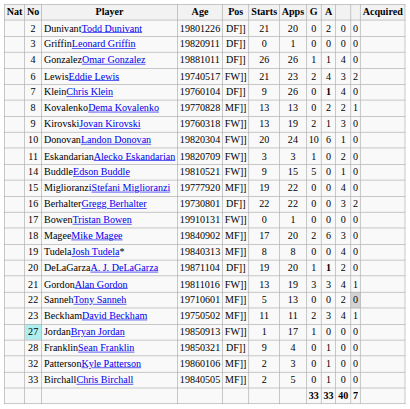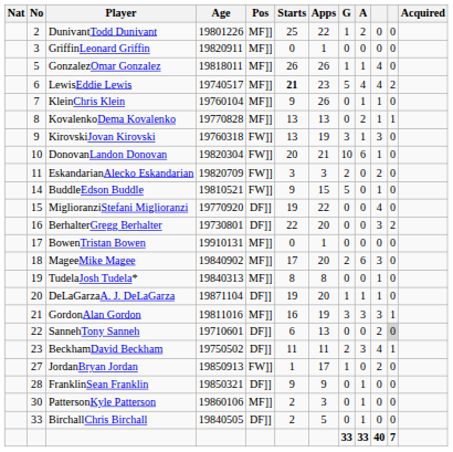 <table | class="wikitable sortable">
 <tr>
 <th>Nat</th>
 <th>No</th>
 <th>Player</th>
 <th>Age</th>
 <th>Pos</th>
 <th>Starts</th>
 <th>Apps</th>
 <th>G</th>
 <th>A</th>
 <th></th>
 <th></th>
 <th>Acquired</th>
 </tr>
 <tr align=center>
 <td></td>
 <td>2</td>
 <td align=left><span>Dunivant</span><a href='#'>Todd Dunivant</a></td>
 <td align=left><span>19801226</span></td>
-<td [[>DF]]</td>
-<td>21</td>
-<td>20</td>
-<td>0</td>
+<td [[>MF]]</td>
+<td>25</td>
+<td>22</td>
+<td>1</td>
 <td>2</td>
 <td>0</td>
 <td>0</td>
 <td align=left></td>
 </tr>
 <tr align=center>
 <td></td>
 <td>3</td>
 <td align=left><span>Griffin</span><a href='#'>Leonard Griffin</a></td>
 <td align=left><span>19820911</span></td>
-<td [[>DF]]</td>
+<td [[>MF]]</td>
 <td>0</td>
 <td>1</td>
 <td>0</td>
 <td>0</td>
 <td>0</td>
 <td>0</td>
 <td align=left></td>
 </tr>
 <tr align=center>
 <td></td>
-<td>4</td>
+<td>5</td>
 <td align=left><span>Gonzalez</span><a href='#'>Omar Gonzalez</a></td>
-<td align=left><span>19881011</span></td>
-<td [[>DF]]</td>
+<td align=left><span>19818011</span></td>
+<td [[>MF]]</td>
 <td>26</td>
 <td>26</td>
 <td>1</td>
 <td>1</td>
 <td>4</td>
 <td>0</td>
 <td align=left></td>
 </tr>
 <tr align=center>
 <td></td>
 <td>6</td>
 <td align=left><span>Lewis</span><a href='#'>Eddie Lewis</a></td>
 <td align=left><span>19740517</span></td>
-<td [[>FW]]</td>
-<td>21</td>
+<td [[>MF]]</td>
+<td><strong>21</strong></td>
 <td>23</td>
-<td>2</td>
+<td>5</td>
 <td>4</td>
-<td>3</td>
+<td>4</td>
 <td>2</td>
 <td align=left></td>
 </tr>
 <tr align=center>
 <td></td>
 <td>7</td>
 <td align=left><span>Klein</span><a href='#'>Chris Klein</a></td>
 <td align=left><span>19760104</span></td>
-<td [[>DF]]</td>
+<td [[>MF]]</td>
 <td>9</td>
 <td>26</td>
 <td>0</td>
-<td><strong>1</strong></td>
-<td>4</td>
+<td>1</td>
+<td>1</td>
 <td>0</td>
 <td align=left></td>
 </tr>
 <tr align=center>
 <td></td>
 <td>8</td>
 <td align=left><span>Kovalenko</span><a href='#'>Dema Kovalenko</a></td>
 <td align=left><span>19770828</span></td>
 <td [[>MF]]</td>
 <td>13</td>
 <td>13</td>
 <td>0</td>
 <td>2</td>
-<td>2</td>
+<td>1</td>
 <td>1</td>
 <td align=left></td>
 </tr>
 <tr align=center>
 <td></td>
 <td>9</td>
 <td align=left><span>Kirovski</span><a href='#'>Jovan Kirovski</a></td>
 <td align=left><span>19760318</span></td>
 <td [[>FW]]</td>
 <td>13</td>
 <td>19</td>
-<td>2</td>
+<td>3</td>
 <td>1</td>
 <td>3</td>
 <td>0</td>
 <td align=left></td>
 </tr>
 <tr align=center>
 <td></td>
 <td>10</td>
 <td align=left><span>Donovan</span><a href='#'>Landon Donovan</a></td>
 <td align=left><span>19820304</span></td>
 <td [[>FW]]</td>
 <td>20</td>
-<td>24</td>
+<td>21</td>
 <td>10</td>
 <td>6</td>
 <td>1</td>
 <td>0</td>
 <td align=left></td>
 </tr>
 <tr align=center>
 <td></td>
 <td>11</td>
 <td align=left><span>Eskandarian</span><a href='#'>Alecko Eskandarian</a></td>
 <td align=left><span>19820709</span></td>
 <td [[>FW]]</td>
 <td>3</td>
 <td>3</td>
-<td>1</td>
+<td>2</td>
 <td>0</td>
 <td>2</td>
 <td>0</td>
 <td align=left></td>
 </tr>
 <tr align=center>
 <td></td>
 <td>14</td>
 <td align=left><span>Buddle</span><a href='#'>Edson Buddle</a></td>
 <td align=left><span>19810521</span></td>
 <td [[>FW]]</td>
 <td>9</td>
 <td>15</td>
 <td>5</td>
 <td>0</td>
 <td>1</td>
 <td>0</td>
 <td align=left></td>
 </tr>
 <tr align=center>
 <td></td>
 <td>15</td>
 <td align=left><span>Miglioranzi</span><a href='#'>Stefani Miglioranzi</a></td>
-<td align=left><span>19777920</span></td>
-<td [[>MF]]</td>
+<td align=left><span>19770920</span></td>
+<td [[>DF]]</td>
 <td>19</td>
 <td>22</td>
 <td>0</td>
 <td>0</td>
 <td>4</td>
 <td>0</td>
 <td align=left></td>
 </tr>
 <tr align=center>
 <td></td>
 <td>16</td>
 <td align=left><span>Berhalter</span><a href='#'>Gregg Berhalter</a></td>
 <td align=left><span>19730801</span></td>
 <td [[>DF]]</td>
 <td>22</td>
-<td>22</td>
+<td>20</td>
 <td>0</td>
 <td>0</td>
 <td>3</td>
 <td>2</td>
 <td align=left></td>
 </tr>
 <tr align=center>
 <td></td>
 <td>17</td>
 <td align=left><span>Bowen</span><a href='#'>Tristan Bowen</a></td>
 <td align=left><span>19910131</span></td>
-<td [[>FW]]</td>
+<td [[>MF]]</td>
 <td>0</td>
 <td>1</td>
 <td>0</td>
 <td>0</td>
 <td>0</td>
 <td>0</td>
 <td align=left></td>
 </tr>
 <tr align=center>
 <td></td>
 <td>18</td>
 <td align=left><span>Magee</span><a href='#'>Mike Magee</a></td>
 <td align=left><span>19840902</span></td>
 <td [[>MF]]</td>
 <td>17</td>
 <td>20</td>
 <td>2</td>
 <td>6</td>
 <td>3</td>
 <td>0</td>
 <td align=left></td>
 </tr>
 <tr align=center>
 <td></td>
 <td>19</td>
 <td align=left><span>Tudela</span><a href='#'>Josh Tudela</a>*</td>
 <td align=left><span>19840313</span></td>
 <td [[>MF]]</td>
 <td>8</td>
 <td>8</td>
 <td>0</td>
 <td>0</td>
-<td>4</td>
+<td>1</td>
 <td>0</td>
 <td align=left></td>
 </tr>
 <tr align=center>
 <td></td>
 <td>20</td>
 <td align=left><span>DeLaGarza</span><a href='#'>A. J. DeLaGarza</a></td>
 <td align=left><span>19871104</span></td>
 <td [[>DF]]</td>
 <td>19</td>
 <td>20</td>
 <td>1</td>
-<td><strong>1</strong></td>
-<td>2</td>
+<td>1</td>
+<td>1</td>
 <td>0</td>
 <td align=left></td>
 </tr>
 <tr align=center>
 <td></td>
 <td>21</td>
 <td align=left><span>Gordon</span><a href='#'>Alan Gordon</a></td>
 <td align=left><span>19811016</span></td>
-<td [[>FW]]</td>
-<td>13</td>
+<td [[>MF]]</td>
+<td>16</td>
 <td>19</td>
 <td>3</td>
 <td>3</td>
-<td>4</td>
+<td>3</td>
 <td>1</td>
 <td align=left></td>
 </tr>
 <tr align=center>
 <td></td>
 <td>22</td>
 <td align=left><span>Sanneh</span><a href='#'>Tony Sanneh</a></td>
 <td align=left><span>19710601</span></td>
-<td [[>MF]]</td>
-<td>5</td>
+<td [[>DF]]</td>
+<td>6</td>
 <td>13</td>
 <td>0</td>
 <td>0</td>
 <td>2</td>
 <td style="background: lightgrey;">0</td>
 <td align=left></td>
 </tr>
 <tr align=center>
 <td></td>
 <td>23</td>
 <td align=left><span>Beckham</span><a href='#'>David Beckham</a></td>
 <td align=left><span>19750502</span></td>
-<td [[>MF]]</td>
+<td [[>DF]]</td>
 <td>11</td>
 <td>11</td>
 <td>2</td>
 <td>3</td>
 <td>4</td>
 <td>1</td>
 <td align=left></td>
 </tr>
 <tr align=center>
 <td></td>
-<td style="background: paleturquoise;">27</td>
+<td>27</td>
 <td align=left><span>Jordan</span><a href='#'>Bryan Jordan</a></td>
 <td align=left><span>19850913</span></td>
 <td [[>FW]]</td>
 <td>1</td>
 <td>17</td>
 <td>1</td>
 <td>0</td>
-<td>0</td>
+<td>2</td>
 <td>0</td>
 <td align=left></td>
 </tr>
 <tr align=center>
 <td></td>
 <td>28</td>
 <td align=left><span>Franklin</span><a href='#'>Sean Franklin</a></td>
 <td align=left><span>19850321</span></td>
 <td [[>DF]]</td>
 <td>9</td>
-<td>4</td>
+<td>9</td>
 <td>0</td>
 <td>1</td>
 <td>0</td>
 <td>0</td>
 <td align=left></td>
 </tr>
 <tr align=center>
 <td></td>
-<td>32</td>
+<td>30</td>
 <td align=left><span>Patterson</span><a href='#'>Kyle Patterson</a></td>
 <td align=left><span>19860106</span></td>
 <td [[>MF]]</td>
 <td>2</td>
 <td>3</td>
 <td>0</td>
 <td>1</td>
 <td>0</td>
 <td>0</td>
 <td align=left></td>
 </tr>
 <tr align=center>
 <td></td>
 <td>33</td>
 <td align=left><span>Birchall</span><a href='#'>Chris Birchall</a></td>
 <td align=left><span>19840505</span></td>
-<td [[>MF]]</td>
+<td [[>DF]]</td>
 <td>2</td>
 <td>5</td>
 <td>0</td>
 <td>1</td>
 <td>0</td>
 <td>0</td>
 <td align=left></td>
 </tr>
 <tr align=center class="sortbottom">
 <td></td>
 <td></td>
 <td></td>
 <td></td>
 <td></td>
 <td></td>
 <td></td>
 <td><strong>33</strong></td>
 <td><strong>33</strong></td>
 <td><strong>40</strong></td>
 <td><strong>7</strong></td>
 <td></td>
 </tr>
 </table>
